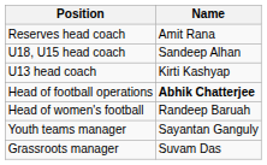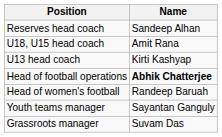 <table class="wikitable">
 <tr>
 <th>Position</th>
 <th>Name</th>
 </tr>
 <tr>
 <td>Reserves head coach</td>
-<td> Amit Rana</td>
+<td> Sandeep Alhan</td>
 </tr>
 <tr>
 <td>U18, U15 head coach</td>
-<td> Sandeep Alhan</td>
+<td> Amit Rana</td>
 </tr>
 <tr>
 <td>U13 head coach</td>
 <td> Kirti Kashyap</td>
 </tr>
 <tr>
 <td>Head of football operations</td>
 <td><strong> Abhik Chatterjee</strong></td>
 </tr>
 <tr>
 <td>Head of women's football</td>
 <td> Randeep Baruah</td>
 </tr>
 <tr>
 <td>Youth teams manager</td>
 <td> Sayantan Ganguly</td>
 </tr>
 <tr>
 <td>Grassroots manager</td>
 <td> Suvam Das</td>
 </tr>
 </table>
